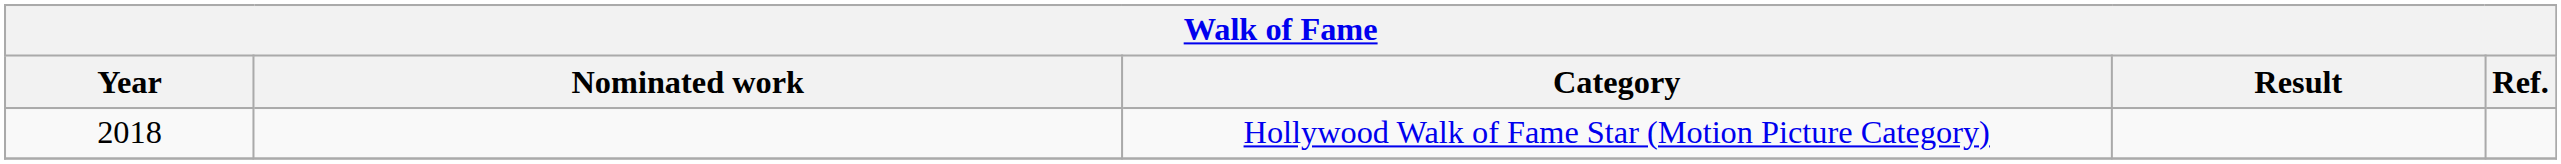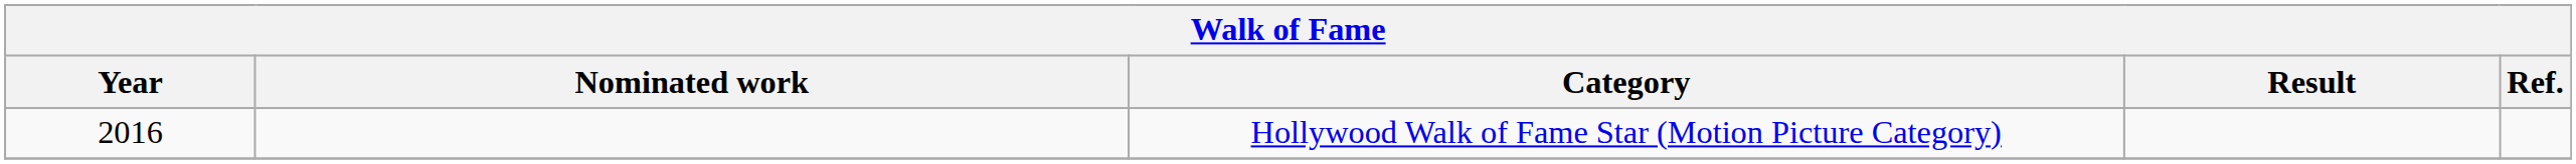 <table width="100%" class="wikitable">
 <tr>
 <th colspan="5" align="center"><a href='#'>Walk of Fame</a></th>
 </tr>
 <tr>
 <th width="10%">Year</th>
 <th width="35%">Nominated work</th>
 <th width="40%">Category</th>
 <th width="15%">Result</th>
 <th>Ref.</th>
 </tr>
 <tr>
-<td style="text-align:center;">2018</td>
+<td style="text-align:center;">2016</td>
 <td></td>
 <td style="text-align:center;"><a href='#'>Hollywood Walk of Fame Star (Motion Picture Category)</a></td>
 <td></td>
 <td style="text-align:center"></td>
 </tr>
 <tr>
 </tr>
 </table>
